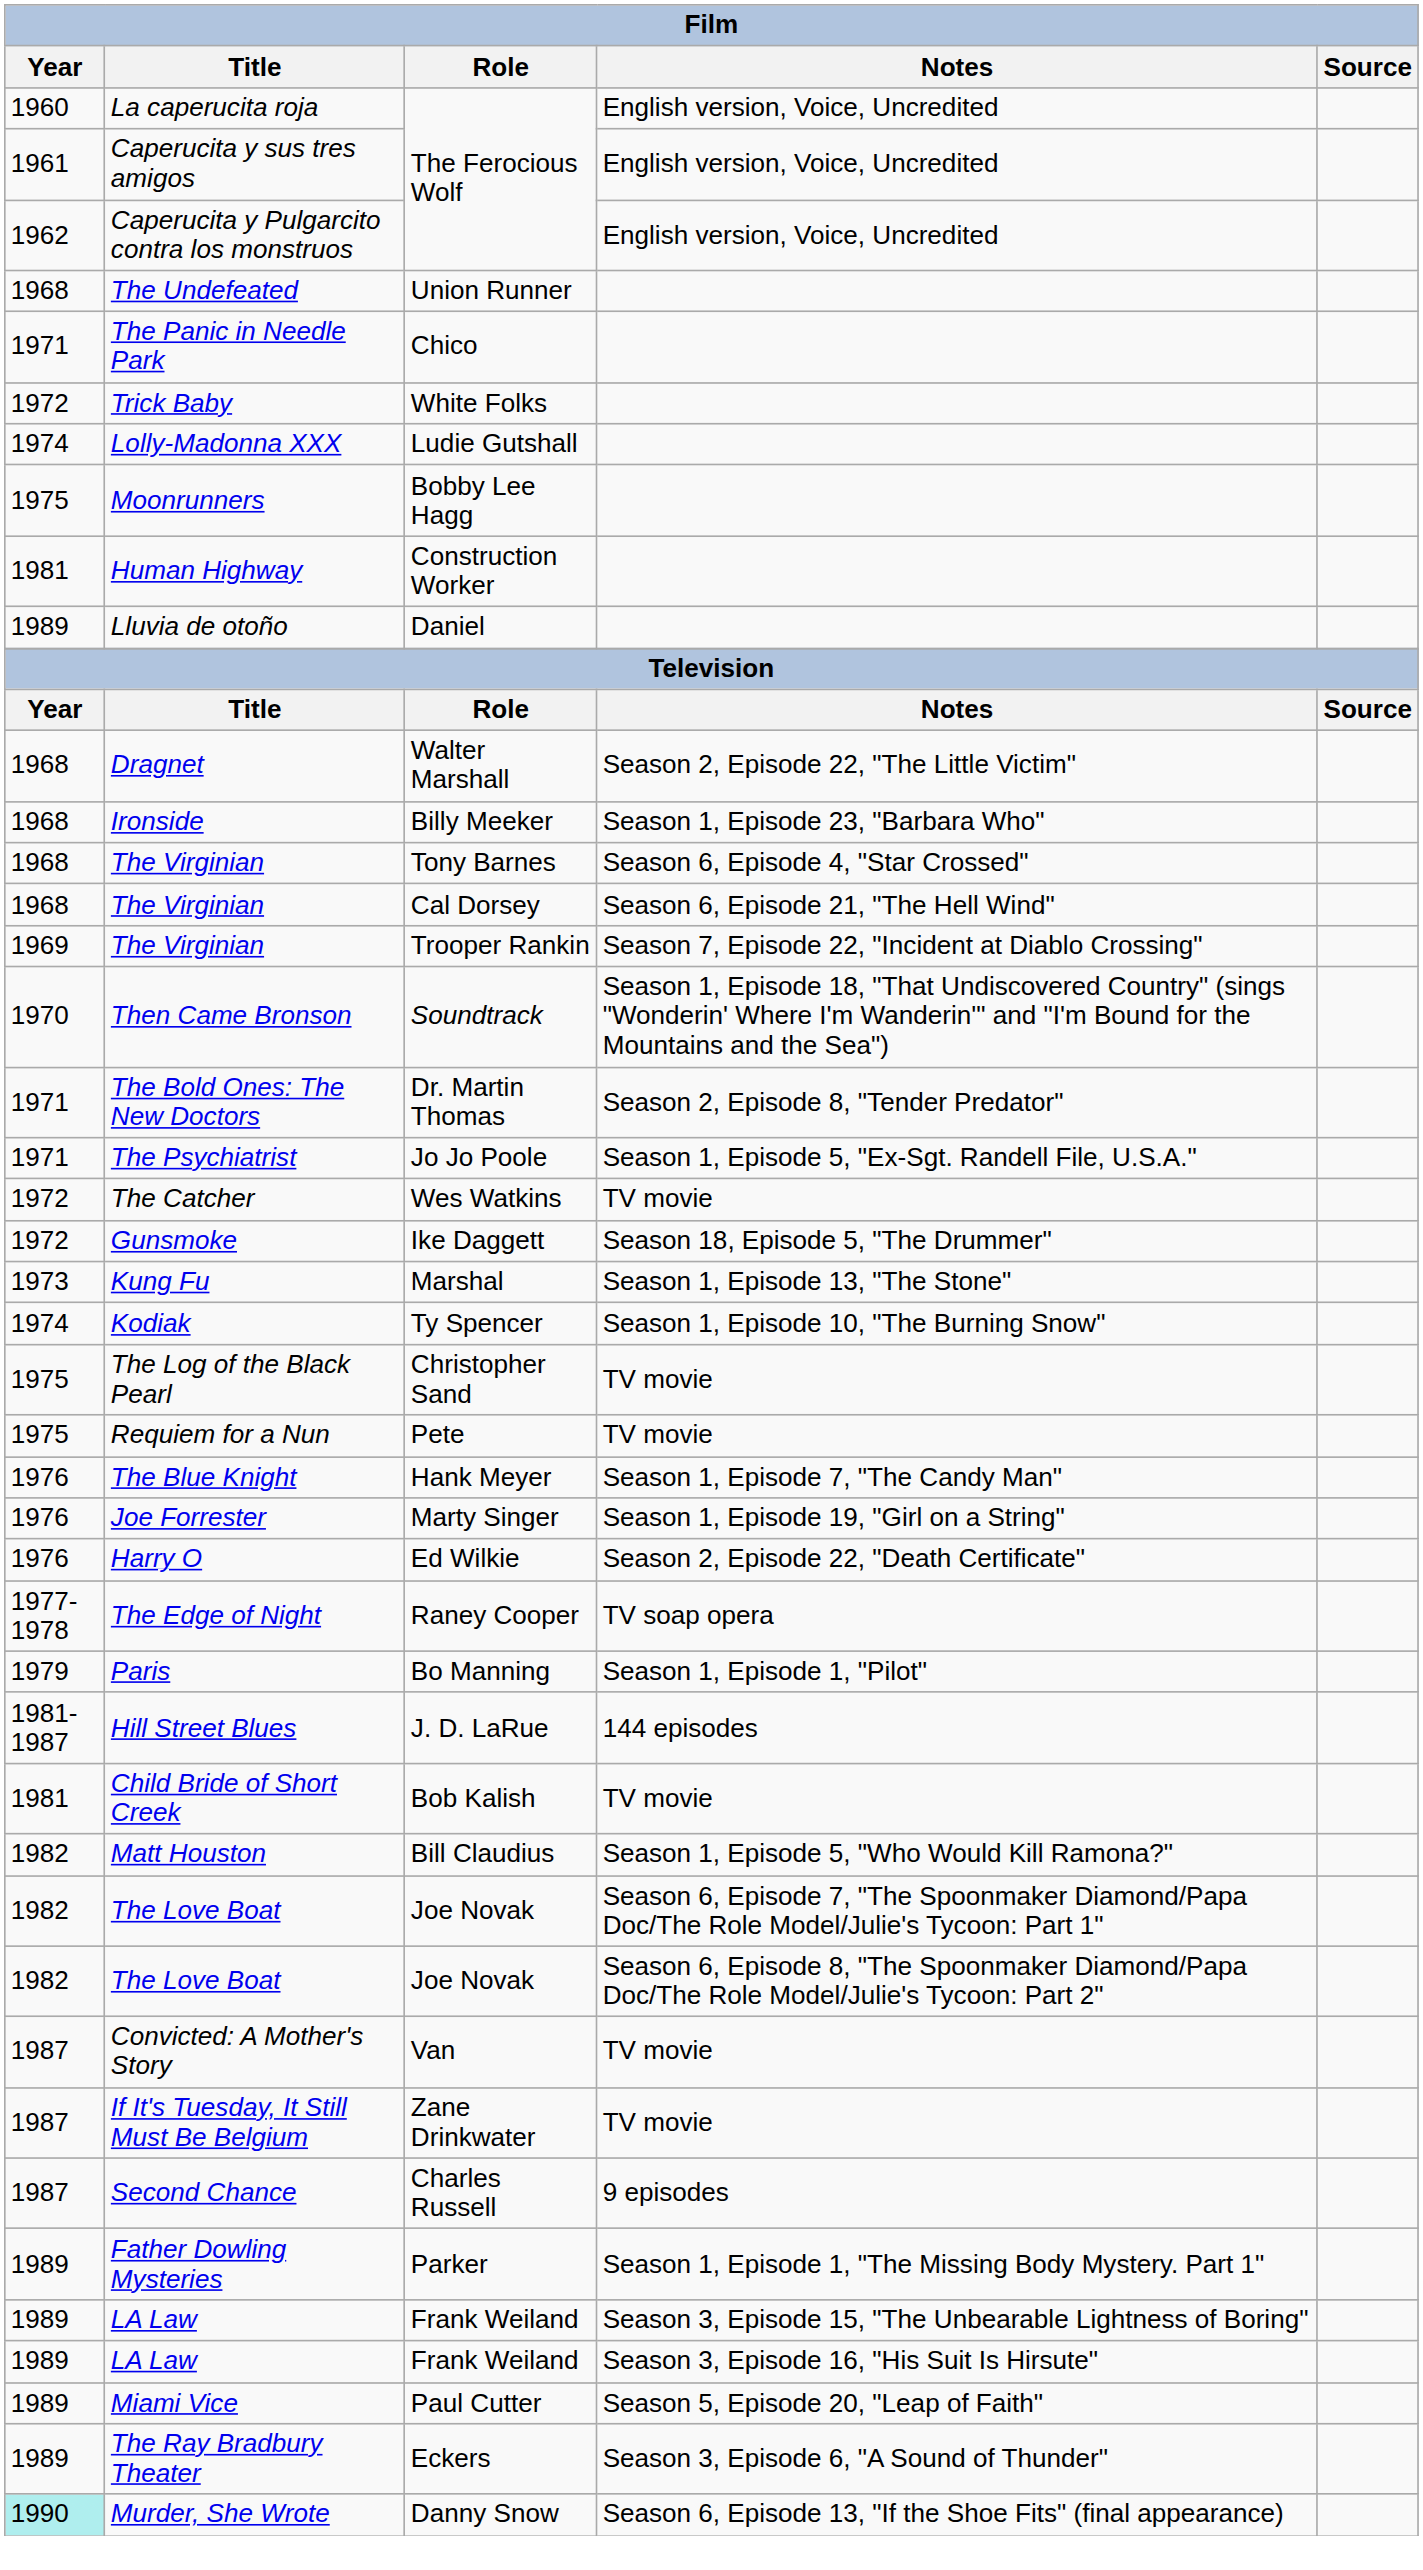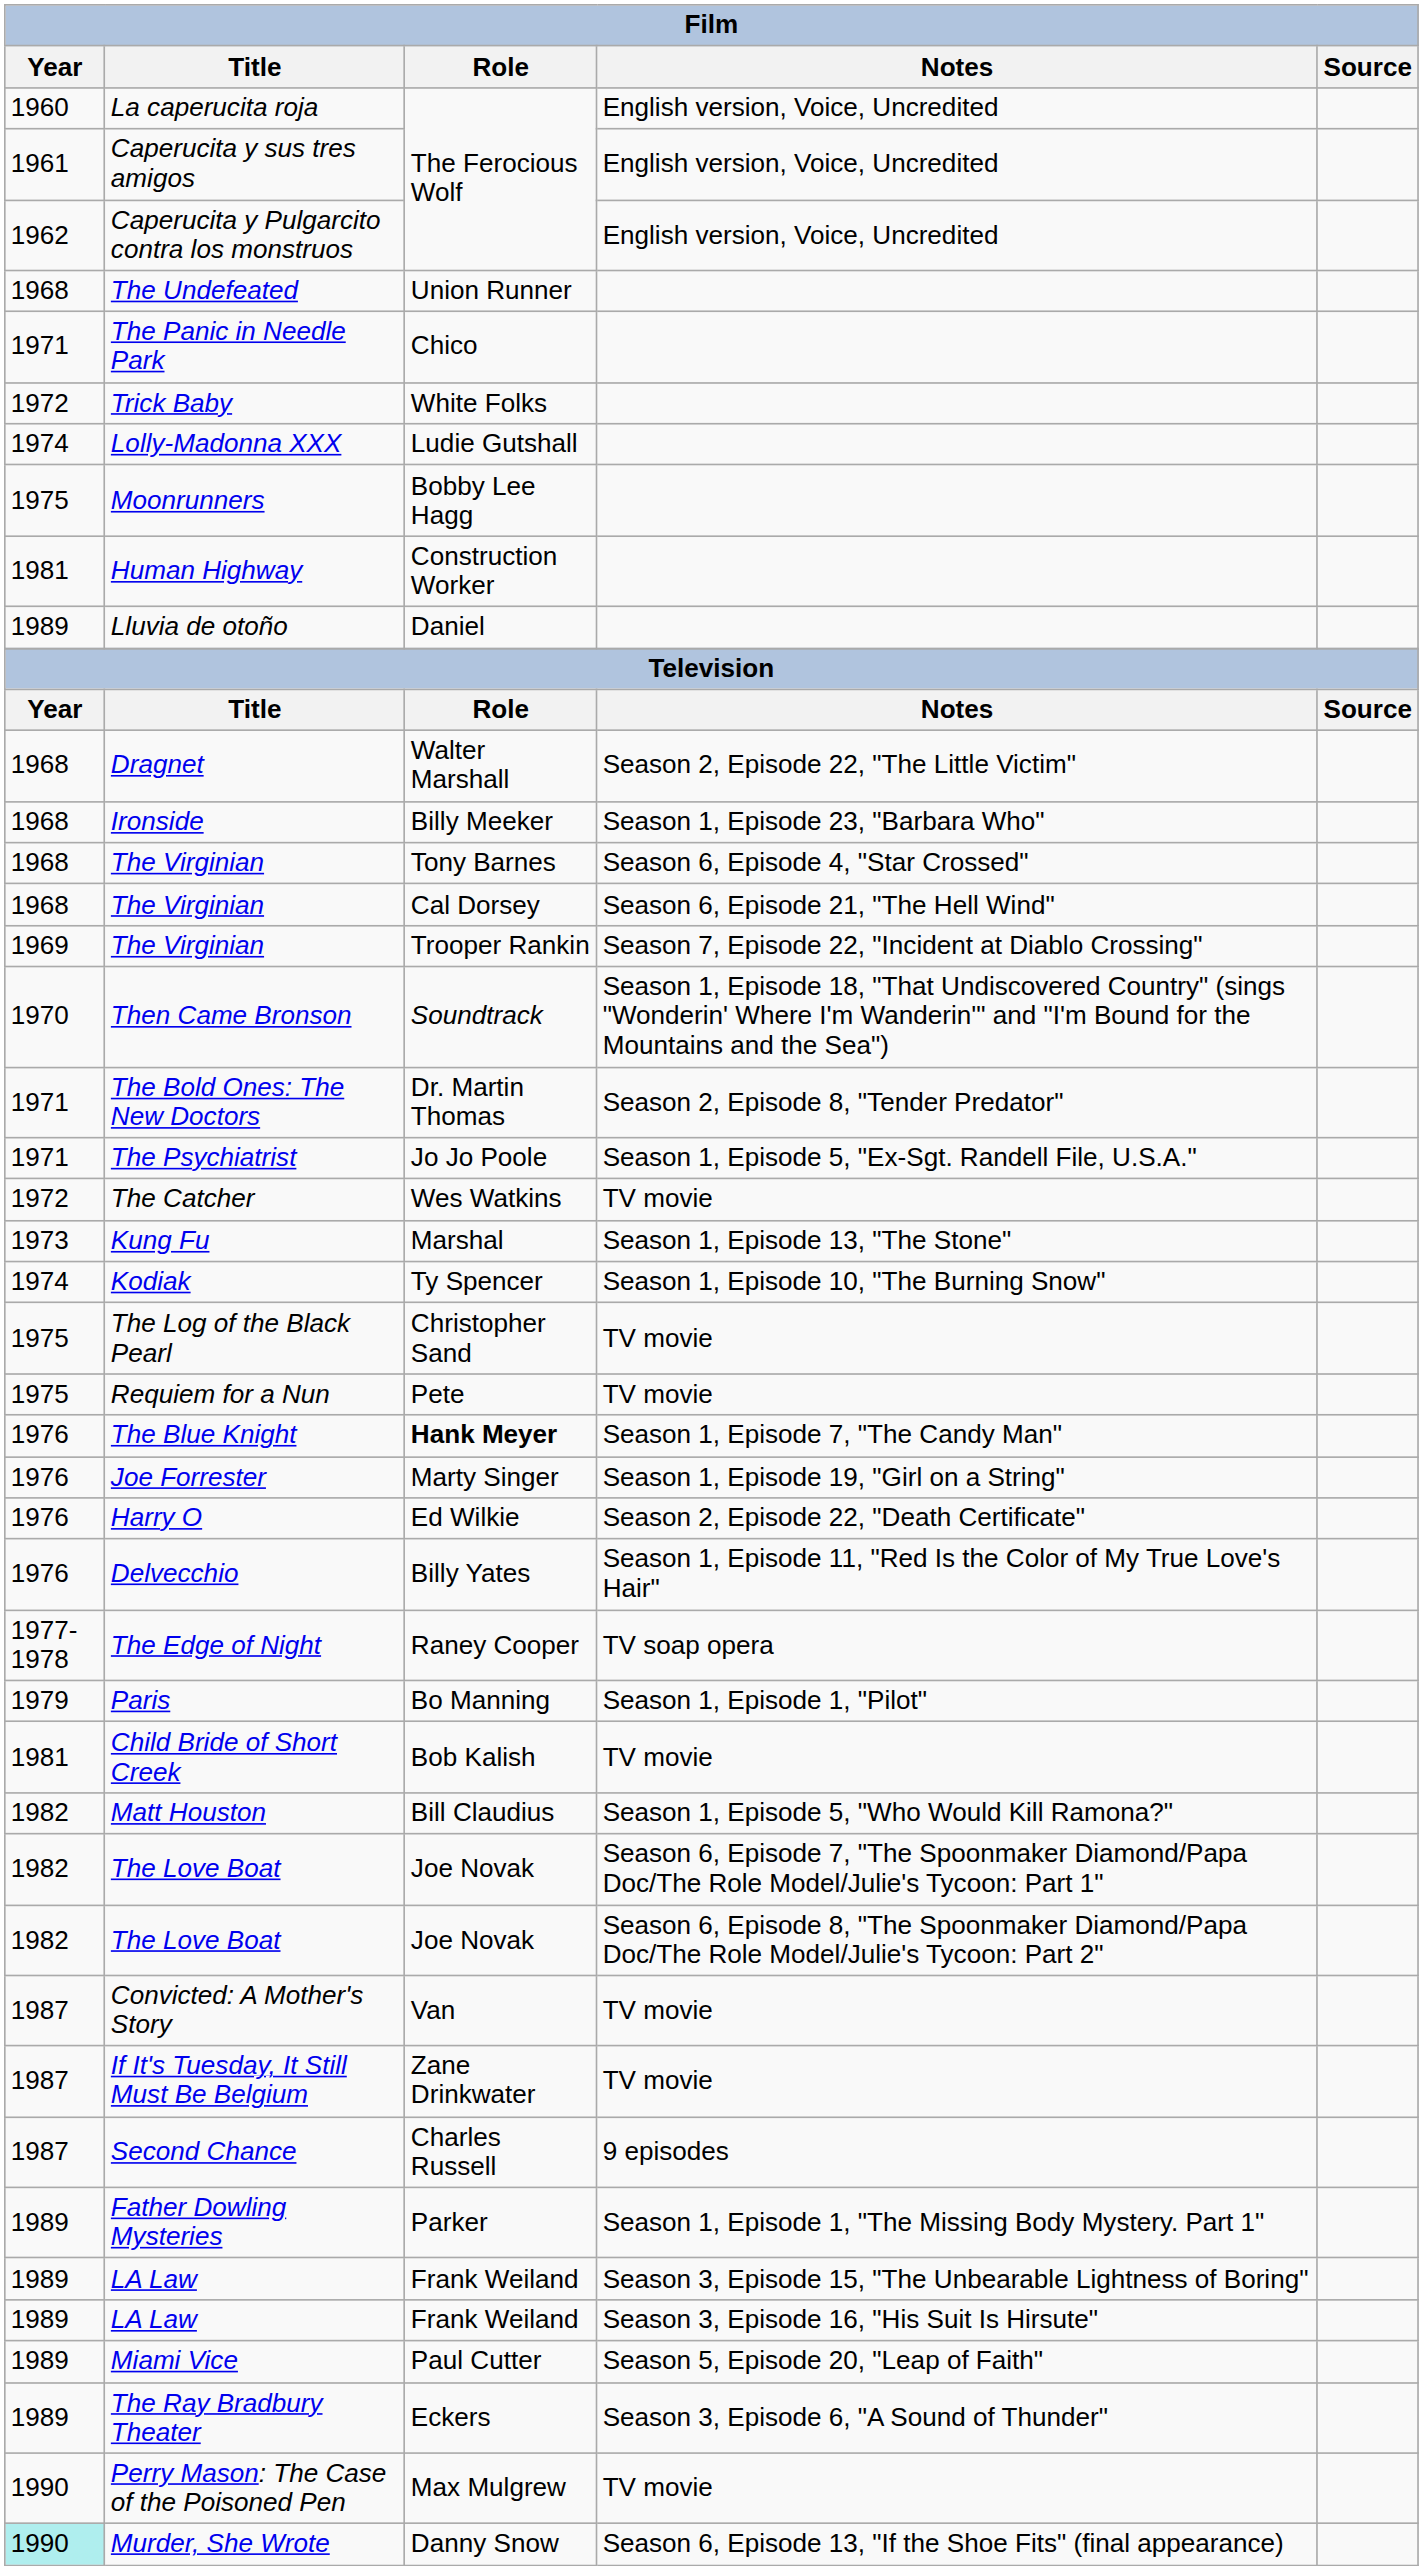 <table class="wikitable" style="font-size: 100%;">
 <tr>
 <th colspan="5" style="background: LightSteelBlue;">Film</th>
 </tr>
 <tr>
 <th>Year</th>
 <th>Title</th>
 <th>Role</th>
 <th>Notes</th>
 <th>Source</th>
 </tr>
 <tr>
 <td>1960</td>
 <td><em>La caperucita roja</em></td>
 <td rowspan="3">The Ferocious Wolf</td>
 <td>English version, Voice, Uncredited</td>
 <td></td>
 </tr>
 <tr>
 <td>1961</td>
 <td><em>Caperucita y sus tres amigos</em></td>
 <td>English version, Voice, Uncredited</td>
 <td></td>
 </tr>
 <tr>
 <td>1962</td>
 <td><em>Caperucita y Pulgarcito contra los monstruos</em></td>
 <td>English version, Voice, Uncredited</td>
 <td></td>
 </tr>
 <tr>
 <td>1968</td>
 <td><em><a href='#'>The Undefeated</a></em></td>
 <td>Union Runner</td>
 <td></td>
 <td></td>
 </tr>
 <tr>
 <td>1971</td>
 <td><em><a href='#'>The Panic in Needle Park</a></em></td>
 <td>Chico</td>
 <td></td>
 <td></td>
 </tr>
 <tr>
 <td>1972</td>
 <td><em><a href='#'>Trick Baby</a></em></td>
 <td>White Folks</td>
 <td></td>
 <td></td>
 </tr>
 <tr>
 <td>1974</td>
 <td><em><a href='#'>Lolly-Madonna XXX</a></em></td>
 <td>Ludie Gutshall</td>
 <td></td>
 <td></td>
 </tr>
 <tr>
 <td>1975</td>
 <td><em><a href='#'>Moonrunners</a></em></td>
 <td>Bobby Lee Hagg</td>
 <td></td>
 <td></td>
 </tr>
 <tr>
 <td>1981</td>
 <td><em><a href='#'>Human Highway</a></em></td>
 <td>Construction Worker</td>
 <td></td>
 <td></td>
 </tr>
 <tr>
 <td>1989</td>
 <td><em>Lluvia de otoño</em></td>
 <td>Daniel</td>
 <td></td>
 <td></td>
 </tr>
 <tr>
 </tr>
 <tr>
 <th colspan="5" style="background: LightSteelBlue;">Television</th>
 </tr>
 <tr>
 <th>Year</th>
 <th>Title</th>
 <th>Role</th>
 <th>Notes</th>
 <th>Source</th>
 </tr>
 <tr>
 <td>1968</td>
 <td><em><a href='#'>Dragnet</a></em></td>
 <td>Walter Marshall</td>
 <td>Season 2, Episode 22, "The Little Victim"</td>
 <td></td>
 </tr>
 <tr>
 <td>1968</td>
 <td><em><a href='#'>Ironside</a></em></td>
 <td>Billy Meeker</td>
 <td>Season 1, Episode 23, "Barbara Who"</td>
 <td></td>
 </tr>
 <tr>
 <td>1968</td>
 <td><em><a href='#'>The Virginian</a></em></td>
 <td>Tony Barnes</td>
 <td>Season 6, Episode 4, "Star Crossed"</td>
 <td></td>
 </tr>
 <tr>
 <td>1968</td>
 <td><em><a href='#'>The Virginian</a></em></td>
 <td>Cal Dorsey</td>
 <td>Season 6, Episode 21, "The Hell Wind"</td>
 <td></td>
 </tr>
 <tr>
 <td>1969</td>
 <td><em><a href='#'>The Virginian</a></em></td>
 <td>Trooper Rankin</td>
 <td>Season 7, Episode 22, "Incident at Diablo Crossing"</td>
 <td></td>
 </tr>
 <tr>
 <td>1970</td>
 <td><em><a href='#'>Then Came Bronson</a></em></td>
 <td><em>Soundtrack</em></td>
 <td>Season 1, Episode 18, "That Undiscovered Country" (sings "Wonderin' Where I'm Wanderin'" and "I'm Bound for the Mountains and the Sea")</td>
 <td></td>
 </tr>
 <tr>
 <td>1971</td>
 <td><em><a href='#'>The Bold Ones: The New Doctors</a></em></td>
 <td>Dr. Martin Thomas</td>
 <td>Season 2, Episode 8, "Tender Predator"</td>
 <td></td>
 </tr>
 <tr>
 <td>1971</td>
 <td><em><a href='#'>The Psychiatrist</a></em></td>
 <td>Jo Jo Poole</td>
 <td>Season 1, Episode 5, "Ex-Sgt. Randell File, U.S.A."</td>
 <td></td>
 </tr>
 <tr>
 <td>1972</td>
 <td><em>The Catcher</em></td>
 <td>Wes Watkins</td>
 <td>TV movie</td>
 <td></td>
 </tr>
 <tr>
-<td>1972</td>
-<td><em><a href='#'>Gunsmoke</a></em></td>
-<td>Ike Daggett</td>
-<td>Season 18, Episode 5, "The Drummer"</td>
-<td></td>
-</tr>
-<tr>
 <td>1973</td>
 <td><em><a href='#'>Kung Fu</a></em></td>
 <td>Marshal</td>
 <td>Season 1, Episode 13, "The Stone"</td>
 <td></td>
 </tr>
 <tr>
 <td>1974</td>
 <td><em><a href='#'>Kodiak</a></em></td>
 <td>Ty Spencer</td>
 <td>Season 1, Episode 10, "The Burning Snow"</td>
 <td></td>
 </tr>
 <tr>
 <td>1975</td>
 <td><em>The Log of the Black Pearl</em></td>
 <td>Christopher Sand</td>
 <td>TV movie</td>
 <td></td>
 </tr>
 <tr>
 <td>1975</td>
 <td><em>Requiem for a Nun</em></td>
 <td>Pete</td>
 <td>TV movie</td>
 <td></td>
 </tr>
 <tr>
 <td>1976</td>
 <td><em><a href='#'>The Blue Knight</a></em></td>
-<td>Hank Meyer</td>
+<td><strong>Hank Meyer</strong></td>
 <td>Season 1, Episode 7, "The Candy Man"</td>
 <td></td>
 </tr>
 <tr>
 <td>1976</td>
 <td><em><a href='#'>Joe Forrester</a></em></td>
 <td>Marty Singer</td>
 <td>Season 1, Episode 19, "Girl on a String"</td>
 <td></td>
 </tr>
 <tr>
 <td>1976</td>
 <td><em><a href='#'>Harry O</a></em></td>
 <td>Ed Wilkie</td>
 <td>Season 2, Episode 22, "Death Certificate"</td>
 <td></td>
 </tr>
 <tr>
+<td>1976</td>
+<td><em><a href='#'>Delvecchio</a></em></td>
+<td>Billy Yates</td>
+<td>Season 1, Episode 11, "Red Is the Color of My True Love's Hair"</td>
+<td></td>
+</tr>
+<tr>
 <td>1977-1978</td>
 <td><em><a href='#'>The Edge of Night</a></em></td>
 <td>Raney Cooper</td>
 <td>TV soap opera</td>
 <td></td>
 </tr>
 <tr>
 <td>1979</td>
 <td><em><a href='#'>Paris</a></em></td>
 <td>Bo Manning</td>
 <td>Season 1, Episode 1, "Pilot"</td>
-<td></td>
-</tr>
-<tr>
-<td>1981-1987</td>
-<td><em><a href='#'>Hill Street Blues</a></em></td>
-<td>J. D. LaRue</td>
-<td>144 episodes</td>
 <td></td>
 </tr>
 <tr>
 <td>1981</td>
 <td><em><a href='#'>Child Bride of Short Creek</a></em></td>
 <td>Bob Kalish</td>
 <td>TV movie</td>
 <td></td>
 </tr>
 <tr>
 <td>1982</td>
 <td><em><a href='#'>Matt Houston</a></em></td>
 <td>Bill Claudius</td>
 <td>Season 1, Episode 5, "Who Would Kill Ramona?"</td>
 <td></td>
 </tr>
 <tr>
 <td>1982</td>
 <td><em><a href='#'>The Love Boat</a></em></td>
 <td>Joe Novak</td>
 <td>Season 6, Episode 7, "The Spoonmaker Diamond/Papa Doc/The Role Model/Julie's Tycoon: Part 1"</td>
 <td></td>
 </tr>
 <tr>
 <td>1982</td>
 <td><em><a href='#'>The Love Boat</a></em></td>
 <td>Joe Novak</td>
 <td>Season 6, Episode 8, "The Spoonmaker Diamond/Papa Doc/The Role Model/Julie's Tycoon: Part 2"</td>
 <td></td>
 </tr>
 <tr>
 <td>1987</td>
 <td><em>Convicted: A Mother's Story</em></td>
 <td>Van</td>
 <td>TV movie</td>
 <td></td>
 </tr>
 <tr>
 <td>1987</td>
 <td><em><a href='#'>If It's Tuesday, It Still Must Be Belgium</a></em></td>
 <td>Zane Drinkwater</td>
 <td>TV movie</td>
 <td></td>
 </tr>
 <tr>
 <td>1987</td>
 <td><em><a href='#'>Second Chance</a></em></td>
 <td>Charles Russell</td>
 <td>9 episodes</td>
 <td></td>
 </tr>
 <tr>
 <td>1989</td>
 <td><em><a href='#'>Father Dowling Mysteries</a></em></td>
 <td>Parker</td>
 <td>Season 1, Episode 1, "The Missing Body Mystery. Part 1"</td>
 <td></td>
 </tr>
 <tr>
 <td>1989</td>
 <td><em><a href='#'>LA Law</a></em></td>
 <td>Frank Weiland</td>
 <td>Season 3, Episode 15, "The Unbearable Lightness of Boring"</td>
 <td></td>
 </tr>
 <tr>
 <td>1989</td>
 <td><em><a href='#'>LA Law</a></em></td>
 <td>Frank Weiland</td>
 <td>Season 3, Episode 16, "His Suit Is Hirsute"</td>
 <td></td>
 </tr>
 <tr>
 <td>1989</td>
 <td><em><a href='#'>Miami Vice</a></em></td>
 <td>Paul Cutter</td>
 <td>Season 5, Episode 20, "Leap of Faith"</td>
 <td></td>
 </tr>
 <tr>
 <td>1989</td>
 <td><em><a href='#'>The Ray Bradbury Theater</a></em></td>
 <td>Eckers</td>
 <td>Season 3, Episode 6, "A Sound of Thunder"</td>
 <td></td>
 </tr>
 <tr>
+<td>1990</td>
+<td><em><a href='#'>Perry Mason</a>: The Case of the Poisoned Pen</em></td>
+<td>Max Mulgrew</td>
+<td>TV movie</td>
+<td></td>
+</tr>
+<tr>
 <td style="background: paleturquoise;">1990</td>
 <td><em><a href='#'>Murder, She Wrote</a></em></td>
 <td>Danny Snow</td>
 <td>Season 6, Episode 13, "If the Shoe Fits" (final appearance)</td>
 <td></td>
 </tr>
 </table>
